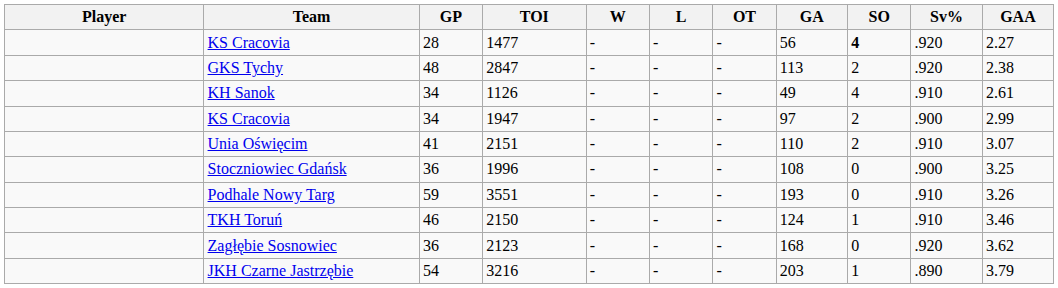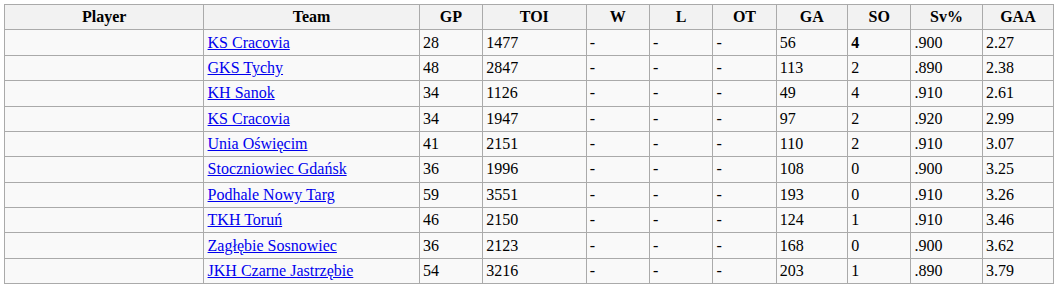 <table class="wikitable sortable">
 <tr>
 <th style="width: 12em;">Player</th>
 <th style="width: 13em;">Team</th>
 <th style="width: 3.5em;">GP</th>
 <th style="width: 6em;">TOI</th>
 <th style="width: 3.5em;">W</th>
 <th style="width: 3.5em;">L</th>
 <th style="width: 3.5em;">OT</th>
 <th style="width: 4em;">GA</th>
 <th style="width: 3.5em;">SO</th>
 <th style="width: 4em;">Sv%</th>
 <th style="width: 4em;">GAA</th>
 </tr>
 <tr>
 <td></td>
 <td><a href='#'>KS Cracovia</a></td>
 <td>28</td>
 <td>1477</td>
 <td>-</td>
 <td>-</td>
 <td>-</td>
 <td>56</td>
 <td><strong>4</strong></td>
-<td>.920</td>
+<td>.900</td>
 <td>2.27</td>
 </tr>
 <tr>
 <td></td>
 <td><a href='#'>GKS Tychy</a></td>
 <td>48</td>
 <td>2847</td>
 <td>-</td>
 <td>-</td>
 <td>-</td>
 <td>113</td>
 <td>2</td>
-<td>.920</td>
+<td>.890</td>
 <td>2.38</td>
 </tr>
 <tr>
 <td></td>
 <td><a href='#'>KH Sanok</a></td>
 <td>34</td>
 <td>1126</td>
 <td>-</td>
 <td>-</td>
 <td>-</td>
 <td>49</td>
 <td>4</td>
 <td>.910</td>
 <td>2.61</td>
 </tr>
 <tr>
 <td></td>
 <td><a href='#'>KS Cracovia</a></td>
 <td>34</td>
 <td>1947</td>
 <td>-</td>
 <td>-</td>
 <td>-</td>
 <td>97</td>
 <td>2</td>
-<td>.900</td>
+<td>.920</td>
 <td>2.99</td>
 </tr>
 <tr>
 <td></td>
 <td><a href='#'>Unia Oświęcim</a></td>
 <td>41</td>
 <td>2151</td>
 <td>-</td>
 <td>-</td>
 <td>-</td>
 <td>110</td>
 <td>2</td>
 <td>.910</td>
 <td>3.07</td>
 </tr>
 <tr>
 <td></td>
 <td><a href='#'>Stoczniowiec Gdańsk</a></td>
 <td>36</td>
 <td>1996</td>
 <td>-</td>
 <td>-</td>
 <td>-</td>
 <td>108</td>
 <td>0</td>
 <td>.900</td>
 <td>3.25</td>
 </tr>
 <tr>
 <td></td>
 <td><a href='#'>Podhale Nowy Targ</a></td>
 <td>59</td>
 <td>3551</td>
 <td>-</td>
 <td>-</td>
 <td>-</td>
 <td>193</td>
 <td>0</td>
 <td>.910</td>
 <td>3.26</td>
 </tr>
 <tr>
 <td></td>
 <td><a href='#'>TKH Toruń</a></td>
 <td>46</td>
 <td>2150</td>
 <td>-</td>
 <td>-</td>
 <td>-</td>
 <td>124</td>
 <td>1</td>
 <td>.910</td>
 <td>3.46</td>
 </tr>
 <tr>
 <td></td>
 <td><a href='#'>Zagłębie Sosnowiec</a></td>
 <td>36</td>
 <td>2123</td>
 <td>-</td>
 <td>-</td>
 <td>-</td>
 <td>168</td>
 <td>0</td>
-<td>.920</td>
+<td>.900</td>
 <td>3.62</td>
 </tr>
 <tr>
 <td></td>
 <td><a href='#'>JKH Czarne Jastrzębie</a></td>
 <td>54</td>
 <td>3216</td>
 <td>-</td>
 <td>-</td>
 <td>-</td>
 <td>203</td>
 <td>1</td>
 <td>.890</td>
 <td>3.79</td>
 </tr>
 </table>
